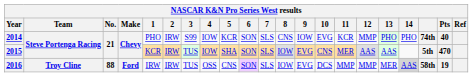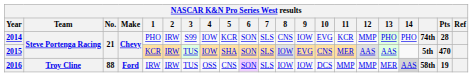 <table class="wikitable" style="text-align:center; font-size:75%">
 <tr>
 <th colspan=23><a href='#'>NASCAR K&N Pro Series West</a> results</th>
 </tr>
 <tr>
 <th>Year</th>
 <th>Team</th>
 <th>No.</th>
 <th>Make</th>
 <th>1</th>
 <th>2</th>
 <th>3</th>
 <th>4</th>
 <th>5</th>
 <th>6</th>
 <th>7</th>
 <th>8</th>
 <th>9</th>
 <th>10</th>
 <th>11</th>
 <th>12</th>
 <th>13</th>
 <th>14</th>
 <th></th>
 <th>Pts</th>
 <th>Ref</th>
 </tr>
 <tr>
 <th><a href='#'>2014</a></th>
 <th rowspan=2><a href='#'>Steve Portenga Racing</a></th>
 <th rowspan=2>21</th>
 <th rowspan=2><a href='#'>Chevy</a></th>
 <td><a href='#'>PHO</a></td>
 <td><a href='#'>IRW</a></td>
 <td><a href='#'>S99</a></td>
 <td><a href='#'>IOW</a></td>
 <td><a href='#'>KCR</a></td>
 <td><a href='#'>SON</a></td>
 <td><a href='#'>SLS</a></td>
 <td><a href='#'>CNS</a></td>
 <td><a href='#'>IOW</a></td>
 <td><a href='#'>EVG</a></td>
 <td><a href='#'>KCR</a></td>
 <td><a href='#'>MMP</a></td>
 <td style="background:#DFFFDF;"><a href='#'>PHO</a><br></td>
 <td><a href='#'>PHO</a></td>
 <th>74th</th>
-<th>40</th>
+<th>28</th>
 <th></th>
 </tr>
 <tr>
 <th><a href='#'>2015</a></th>
 <td style="background:#FFDF9F;"><a href='#'>KCR</a><br></td>
 <td style="background:#FFDF9F;"><a href='#'>IRW</a><br></td>
 <td style="background:#DFFFDF;"><a href='#'>TUS</a><br></td>
 <td style="background:#FFDF9F;"><a href='#'>IOW</a><br></td>
 <td style="background:#FFDF9F;"><a href='#'>SHA</a><br></td>
 <td style="background:#FFDF9F;"><a href='#'>SON</a><br></td>
 <td style="background:#FFDF9F;"><a href='#'>SLS</a><br></td>
 <td style="background:#DFDFDF;"><a href='#'>IOW</a><br></td>
 <td style="background:#FFDF9F;"><a href='#'>EVG</a><br></td>
 <td style="background:#FFDF9F;"><a href='#'>CNS</a><br></td>
 <td style="background:#FFDF9F;"><a href='#'>MER</a><br></td>
 <td style="background:#DFDFDF;"><a href='#'>AAS</a><br></td>
 <td style="background:#DFFFDF;"><a href='#'>AAS</a><br></td>
 <td></td>
 <th>5th</th>
 <th>470</th>
 <th></th>
 </tr>
 <tr>
 <th><a href='#'>2016</a></th>
 <th><a href='#'>Troy Cline</a></th>
 <th>88</th>
 <th><a href='#'>Ford</a></th>
 <td><a href='#'>IRW</a></td>
 <td><a href='#'>IRW</a></td>
 <td><a href='#'>TUS</a></td>
 <td><a href='#'>OSS</a></td>
 <td><a href='#'>CNS</a></td>
 <td style="background:#EFCFFF;"><a href='#'>SON</a><br></td>
 <td><a href='#'>SLS</a></td>
 <td><a href='#'>IOW</a></td>
-<td><a href='#'>EVG</a></td>
+<td><a href='#'>IOW</a></td>
 <td><a href='#'>DCS</a></td>
 <td><a href='#'>MMP</a></td>
 <td><a href='#'>MMP</a></td>
 <td><a href='#'>MER</a></td>
 <td style="background: lightgrey;"><a href='#'>AAS</a></td>
 <th>58th</th>
 <th>19</th>
 <th></th>
 </tr>
 </table>
